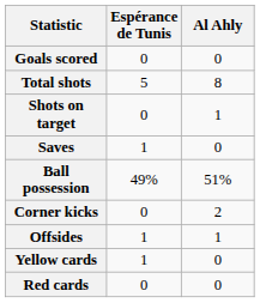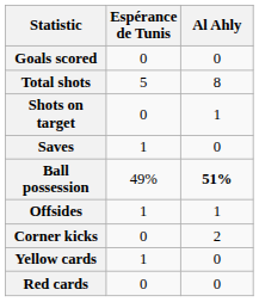 <table class="wikitable plainrowheaders" style="text-align:center">
 <tr>
 <th scope="col" style="width:100px">Statistic</th>
 <th scope="col" style="width:70px">Espérance de Tunis</th>
 <th scope="col" style="width:70px">Al Ahly</th>
 </tr>
 <tr>
 <th scope=row>Goals scored</th>
 <td>0</td>
 <td>0</td>
 </tr>
 <tr>
 <th scope=row>Total shots</th>
 <td>5</td>
 <td>8</td>
 </tr>
 <tr>
 <th scope=row>Shots on target</th>
 <td>0</td>
 <td>1</td>
 </tr>
 <tr>
 <th scope=row>Saves</th>
 <td>1</td>
 <td>0</td>
 </tr>
 <tr>
 <th scope=row>Ball possession</th>
 <td>49%</td>
-<td>51%</td>
+<td><strong>51%</strong></td>
+</tr>
+<tr>
+<th scope=row>Offsides</th>
+<td>1</td>
+<td>1</td>
 </tr>
 <tr>
 <th scope=row>Corner kicks</th>
 <td>0</td>
 <td>2</td>
-</tr>
-<tr>
-<th scope=row>Offsides</th>
-<td>1</td>
-<td>1</td>
 </tr>
 <tr>
 <th scope=row>Yellow cards</th>
 <td>1</td>
 <td>0</td>
 </tr>
 <tr>
 <th scope=row>Red cards</th>
 <td>0</td>
 <td>0</td>
 </tr>
 </table>
